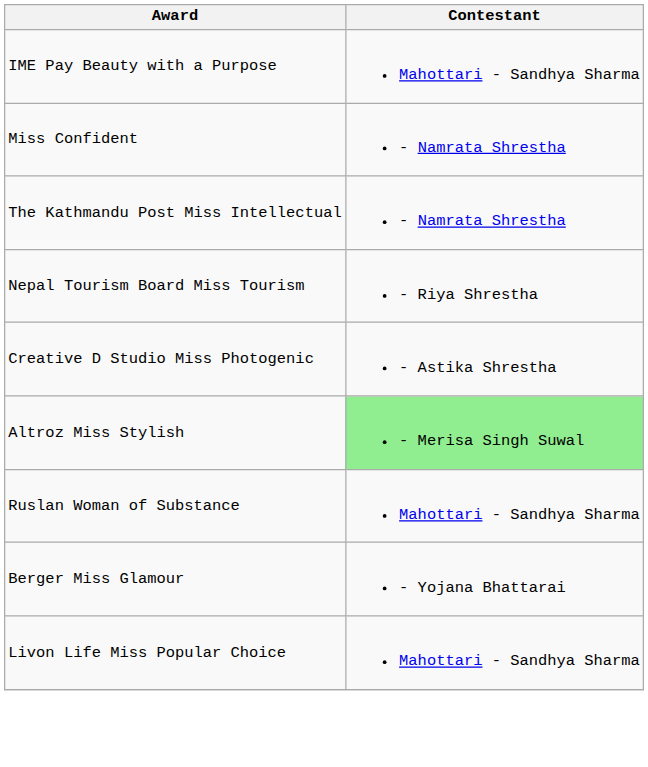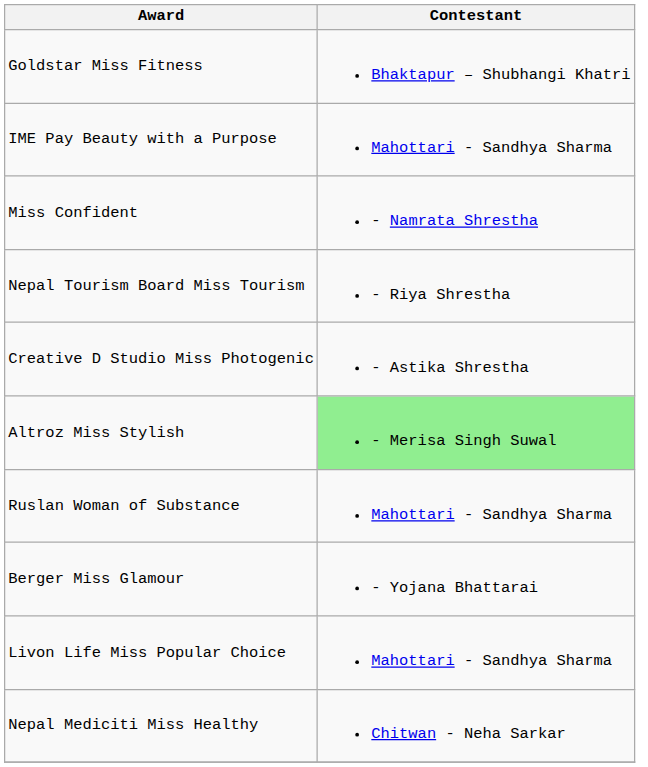 <table class="wikitable sortable unsortable" style="font-size: 95%">
 <tr>
 <th>Award</th>
 <th>Contestant</th>
+</tr>
+<tr>
+<td>Goldstar Miss Fitness</td>
+<td><br><ul><li> <a href='#'>Bhaktapur</a> – Shubhangi Khatri</li></ul></td>
 </tr>
 <tr>
 <td>IME Pay Beauty with a Purpose</td>
 <td><br><ul><li> <a href='#'>Mahottari</a> - Sandhya Sharma</li></ul></td>
 </tr>
 <tr>
 <td>Miss Confident</td>
-<td><br><ul><li> - <a href='#'>Namrata Shrestha</a></li></ul></td>
-</tr>
-<tr>
-<td>The Kathmandu Post Miss Intellectual</td>
 <td><br><ul><li> - <a href='#'>Namrata Shrestha</a></li></ul></td>
 </tr>
 <tr>
 <td>Nepal Tourism Board Miss Tourism</td>
 <td><br><ul><li> - Riya Shrestha</li></ul></td>
 </tr>
 <tr>
 <td>Creative D Studio Miss Photogenic</td>
 <td><br><ul><li> - Astika Shrestha</li></ul></td>
 </tr>
 <tr>
 <td>Altroz Miss Stylish</td>
 <td style="background: lightgreen;"><br><ul><li> - Merisa Singh Suwal</li></ul></td>
 </tr>
 <tr>
 <td>Ruslan Woman of Substance</td>
 <td><br><ul><li> <a href='#'>Mahottari</a> - Sandhya Sharma</li></ul></td>
 </tr>
 <tr>
 <td>Berger Miss Glamour</td>
 <td><br><ul><li> - Yojana Bhattarai</li></ul></td>
 </tr>
 <tr>
 <td>Livon Life Miss Popular Choice</td>
 <td><br><ul><li> <a href='#'>Mahottari</a> - Sandhya Sharma</li></ul></td>
 </tr>
 <tr>
+<td>Nepal Mediciti Miss Healthy</td>
+<td><br><ul><li> <a href='#'>Chitwan</a> - Neha Sarkar</li></ul></td>
+</tr>
+<tr>
 </tr>
 </table>
